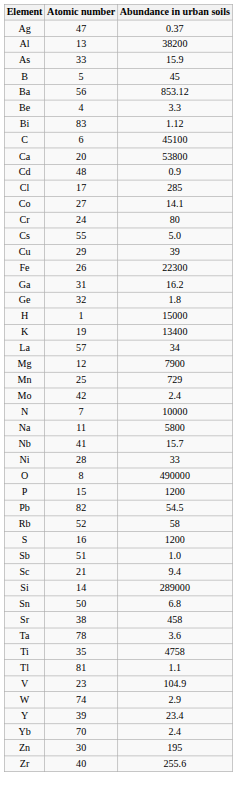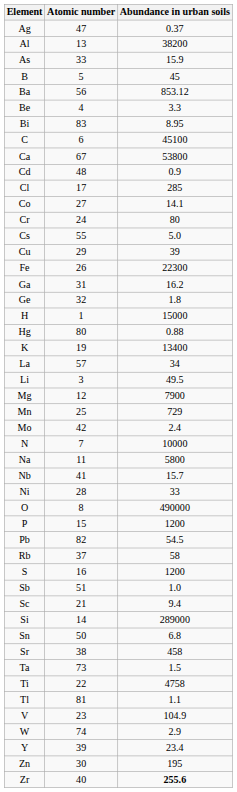 <table class="wikitable sortable" style="text-align:center">
 <tr>
 <th>Element</th>
 <th data-sort-type="number">Atomic number</th>
 <th data-sort-type="number">Abundance in urban soils</th>
 </tr>
 <tr>
 <td>Ag</td>
 <td>47</td>
 <td>0.37</td>
 </tr>
 <tr>
 <td>Al</td>
 <td>13</td>
 <td>38200</td>
 </tr>
 <tr>
 <td>As</td>
 <td>33</td>
 <td>15.9</td>
 </tr>
 <tr>
 <td>B</td>
 <td>5</td>
 <td>45</td>
 </tr>
 <tr>
 <td>Ba</td>
 <td>56</td>
 <td>853.12</td>
 </tr>
 <tr>
 <td>Be</td>
 <td>4</td>
 <td>3.3</td>
 </tr>
 <tr>
 <td>Bi</td>
 <td>83</td>
-<td>1.12</td>
+<td>8.95</td>
 </tr>
 <tr>
 <td>C</td>
 <td>6</td>
 <td>45100</td>
 </tr>
 <tr>
 <td>Ca</td>
-<td>20</td>
+<td>67</td>
 <td>53800</td>
 </tr>
 <tr>
 <td>Cd</td>
 <td>48</td>
 <td>0.9</td>
 </tr>
 <tr>
 <td>Cl</td>
 <td>17</td>
 <td>285</td>
 </tr>
 <tr>
 <td>Co</td>
 <td>27</td>
 <td>14.1</td>
 </tr>
 <tr>
 <td>Cr</td>
 <td>24</td>
 <td>80</td>
 </tr>
 <tr>
 <td>Cs</td>
 <td>55</td>
 <td>5.0</td>
 </tr>
 <tr>
 <td>Cu</td>
 <td>29</td>
 <td>39</td>
 </tr>
 <tr>
 <td>Fe</td>
 <td>26</td>
 <td>22300</td>
 </tr>
 <tr>
 <td>Ga</td>
 <td>31</td>
 <td>16.2</td>
 </tr>
 <tr>
 <td>Ge</td>
 <td>32</td>
 <td>1.8</td>
 </tr>
 <tr>
 <td>H</td>
 <td>1</td>
 <td>15000</td>
 </tr>
 <tr>
+<td>Hg</td>
+<td>80</td>
+<td>0.88</td>
+</tr>
+<tr>
 <td>K</td>
 <td>19</td>
 <td>13400</td>
 </tr>
 <tr>
 <td>La</td>
 <td>57</td>
 <td>34</td>
+</tr>
+<tr>
+<td>Li</td>
+<td>3</td>
+<td>49.5</td>
 </tr>
 <tr>
 <td>Mg</td>
 <td>12</td>
 <td>7900</td>
 </tr>
 <tr>
 <td>Mn</td>
 <td>25</td>
 <td>729</td>
 </tr>
 <tr>
 <td>Mo</td>
 <td>42</td>
 <td>2.4</td>
 </tr>
 <tr>
 <td>N</td>
 <td>7</td>
 <td>10000</td>
 </tr>
 <tr>
 <td>Na</td>
 <td>11</td>
 <td>5800</td>
 </tr>
 <tr>
 <td>Nb</td>
 <td>41</td>
 <td>15.7</td>
 </tr>
 <tr>
 <td>Ni</td>
 <td>28</td>
 <td>33</td>
 </tr>
 <tr>
 <td>O</td>
 <td>8</td>
 <td>490000</td>
 </tr>
 <tr>
 <td>P</td>
 <td>15</td>
 <td>1200</td>
 </tr>
 <tr>
 <td>Pb</td>
 <td>82</td>
 <td>54.5</td>
 </tr>
 <tr>
 <td>Rb</td>
-<td>52</td>
+<td>37</td>
 <td>58</td>
 </tr>
 <tr>
 <td>S</td>
 <td>16</td>
 <td>1200</td>
 </tr>
 <tr>
 <td>Sb</td>
 <td>51</td>
 <td>1.0</td>
 </tr>
 <tr>
 <td>Sc</td>
 <td>21</td>
 <td>9.4</td>
 </tr>
 <tr>
 <td>Si</td>
 <td>14</td>
 <td>289000</td>
 </tr>
 <tr>
 <td>Sn</td>
 <td>50</td>
 <td>6.8</td>
 </tr>
 <tr>
 <td>Sr</td>
 <td>38</td>
 <td>458</td>
 </tr>
 <tr>
 <td>Ta</td>
-<td>78</td>
-<td>3.6</td>
+<td>73</td>
+<td>1.5</td>
 </tr>
 <tr>
 <td>Ti</td>
-<td>35</td>
+<td>22</td>
 <td>4758</td>
 </tr>
 <tr>
 <td>Tl</td>
 <td>81</td>
 <td>1.1</td>
 </tr>
 <tr>
 <td>V</td>
 <td>23</td>
 <td>104.9</td>
 </tr>
 <tr>
 <td>W</td>
 <td>74</td>
 <td>2.9</td>
 </tr>
 <tr>
 <td>Y</td>
 <td>39</td>
 <td>23.4</td>
 </tr>
 <tr>
-<td>Yb</td>
-<td>70</td>
-<td>2.4</td>
-</tr>
-<tr>
 <td>Zn</td>
 <td>30</td>
 <td>195</td>
 </tr>
 <tr>
 <td>Zr</td>
 <td>40</td>
-<td>255.6</td>
+<td><strong>255.6</strong></td>
 </tr>
 </table>
